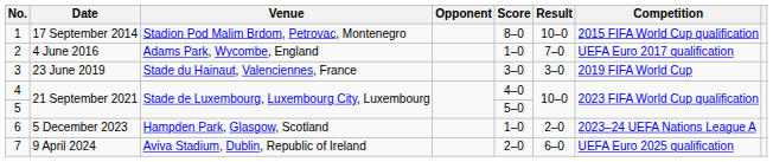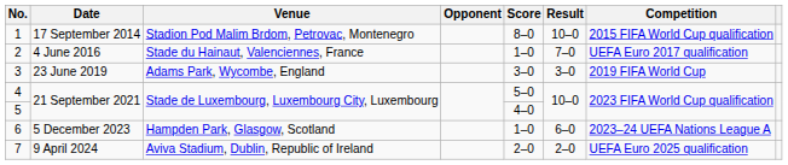 <table class="wikitable sortable">
 <tr>
 <th scope="col">No.</th>
 <th scope="col">Date</th>
 <th scope="col">Venue</th>
 <th scope="col">Opponent</th>
 <th scope="col">Score</th>
 <th scope="col">Result</th>
 <th scope="col">Competition</th>
 <th scope="col" class="unsortable"></th>
 </tr>
 <tr>
 <td align=center>1</td>
 <td>17 September 2014</td>
 <td><a href='#'>Stadion Pod Malim Brdom</a>, <a href='#'>Petrovac</a>, Montenegro</td>
 <td></td>
 <td align=center>8–0</td>
 <td align=center>10–0</td>
 <td><a href='#'>2015 FIFA World Cup qualification</a></td>
 <td align=center></td>
 </tr>
 <tr>
 <td align=center>2</td>
 <td>4 June 2016</td>
-<td><a href='#'>Adams Park</a>, <a href='#'>Wycombe</a>, England</td>
+<td><a href='#'>Stade du Hainaut</a>, <a href='#'>Valenciennes</a>, France</td>
 <td></td>
 <td align=center>1–0</td>
 <td align=center>7–0</td>
 <td><a href='#'>UEFA Euro 2017 qualification</a></td>
 <td align=center></td>
 </tr>
 <tr>
 <td align=center>3</td>
 <td>23 June 2019</td>
-<td><a href='#'>Stade du Hainaut</a>, <a href='#'>Valenciennes</a>, France</td>
+<td><a href='#'>Adams Park</a>, <a href='#'>Wycombe</a>, England</td>
 <td></td>
 <td align=center>3–0</td>
 <td align=center>3–0</td>
 <td><a href='#'>2019 FIFA World Cup</a></td>
 <td align=center></td>
 </tr>
 <tr>
 <td align=center>4</td>
 <td rowspan=2>21 September 2021</td>
 <td rowspan=2><a href='#'>Stade de Luxembourg</a>, <a href='#'>Luxembourg City</a>, Luxembourg</td>
 <td rowspan=2></td>
-<td align=center>4–0</td>
+<td align=center>5–0</td>
 <td rowspan=2 align=center>10–0</td>
 <td rowspan=2><a href='#'>2023 FIFA World Cup qualification</a></td>
 <td rowspan=2 align=center></td>
 </tr>
 <tr>
 <td align=center>5</td>
-<td align=center>5–0</td>
+<td align=center>4–0</td>
 </tr>
 <tr>
 <td align=center>6</td>
 <td>5 December 2023</td>
 <td><a href='#'>Hampden Park</a>, <a href='#'>Glasgow</a>, Scotland</td>
 <td></td>
 <td align=center>1–0</td>
-<td align=center>2–0</td>
+<td align=center>6–0</td>
 <td><a href='#'>2023–24 UEFA Nations League A</a></td>
 <td align=center></td>
 </tr>
 <tr>
 <td align=center>7</td>
 <td>9 April 2024</td>
 <td><a href='#'>Aviva Stadium</a>, <a href='#'>Dublin</a>, Republic of Ireland</td>
 <td></td>
 <td align=center>2–0</td>
-<td align=center>6–0</td>
+<td align=center>2–0</td>
 <td><a href='#'>UEFA Euro 2025 qualification</a></td>
 <td align=center></td>
 </tr>
 </table>
